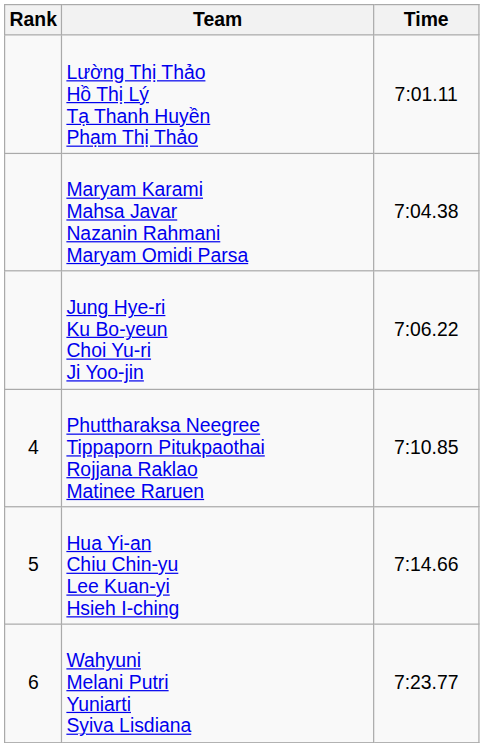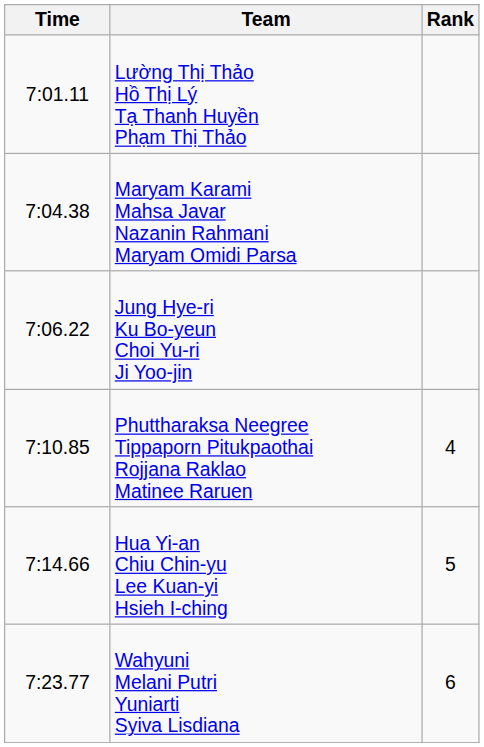 <table class=wikitable style="text-align:center">
 <tr>
+<th width=80>Time</th>
+<th width=250>Team</th>
 <th width=40>Rank</th>
-<th width=250>Team</th>
-<th width=80>Time</th>
 </tr>
 <tr>
+<td>7:01.11</td>
+<td align=left><br><a href='#'>Lường Thị Thảo</a><br><a href='#'>Hồ Thị Lý</a><br><a href='#'>Tạ Thanh Huyền</a><br><a href='#'>Phạm Thị Thảo</a></td>
 <td></td>
-<td align=left><br><a href='#'>Lường Thị Thảo</a><br><a href='#'>Hồ Thị Lý</a><br><a href='#'>Tạ Thanh Huyền</a><br><a href='#'>Phạm Thị Thảo</a></td>
-<td>7:01.11</td>
 </tr>
 <tr>
+<td>7:04.38</td>
+<td align=left><br><a href='#'>Maryam Karami</a><br><a href='#'>Mahsa Javar</a><br><a href='#'>Nazanin Rahmani</a><br><a href='#'>Maryam Omidi Parsa</a></td>
 <td></td>
-<td align=left><br><a href='#'>Maryam Karami</a><br><a href='#'>Mahsa Javar</a><br><a href='#'>Nazanin Rahmani</a><br><a href='#'>Maryam Omidi Parsa</a></td>
-<td>7:04.38</td>
 </tr>
 <tr>
+<td>7:06.22</td>
+<td align=left><br><a href='#'>Jung Hye-ri</a><br><a href='#'>Ku Bo-yeun</a><br><a href='#'>Choi Yu-ri</a><br><a href='#'>Ji Yoo-jin</a></td>
 <td></td>
-<td align=left><br><a href='#'>Jung Hye-ri</a><br><a href='#'>Ku Bo-yeun</a><br><a href='#'>Choi Yu-ri</a><br><a href='#'>Ji Yoo-jin</a></td>
-<td>7:06.22</td>
 </tr>
 <tr>
+<td>7:10.85</td>
+<td align=left><br><a href='#'>Phuttharaksa Neegree</a><br><a href='#'>Tippaporn Pitukpaothai</a><br><a href='#'>Rojjana Raklao</a><br><a href='#'>Matinee Raruen</a></td>
 <td>4</td>
-<td align=left><br><a href='#'>Phuttharaksa Neegree</a><br><a href='#'>Tippaporn Pitukpaothai</a><br><a href='#'>Rojjana Raklao</a><br><a href='#'>Matinee Raruen</a></td>
-<td>7:10.85</td>
 </tr>
 <tr>
+<td>7:14.66</td>
+<td align=left><br><a href='#'>Hua Yi-an</a><br><a href='#'>Chiu Chin-yu</a><br><a href='#'>Lee Kuan-yi</a><br><a href='#'>Hsieh I-ching</a></td>
 <td>5</td>
-<td align=left><br><a href='#'>Hua Yi-an</a><br><a href='#'>Chiu Chin-yu</a><br><a href='#'>Lee Kuan-yi</a><br><a href='#'>Hsieh I-ching</a></td>
-<td>7:14.66</td>
 </tr>
 <tr>
+<td>7:23.77</td>
+<td align=left><br><a href='#'>Wahyuni</a><br><a href='#'>Melani Putri</a><br><a href='#'>Yuniarti</a><br><a href='#'>Syiva Lisdiana</a></td>
 <td>6</td>
-<td align=left><br><a href='#'>Wahyuni</a><br><a href='#'>Melani Putri</a><br><a href='#'>Yuniarti</a><br><a href='#'>Syiva Lisdiana</a></td>
-<td>7:23.77</td>
 </tr>
 </table>
